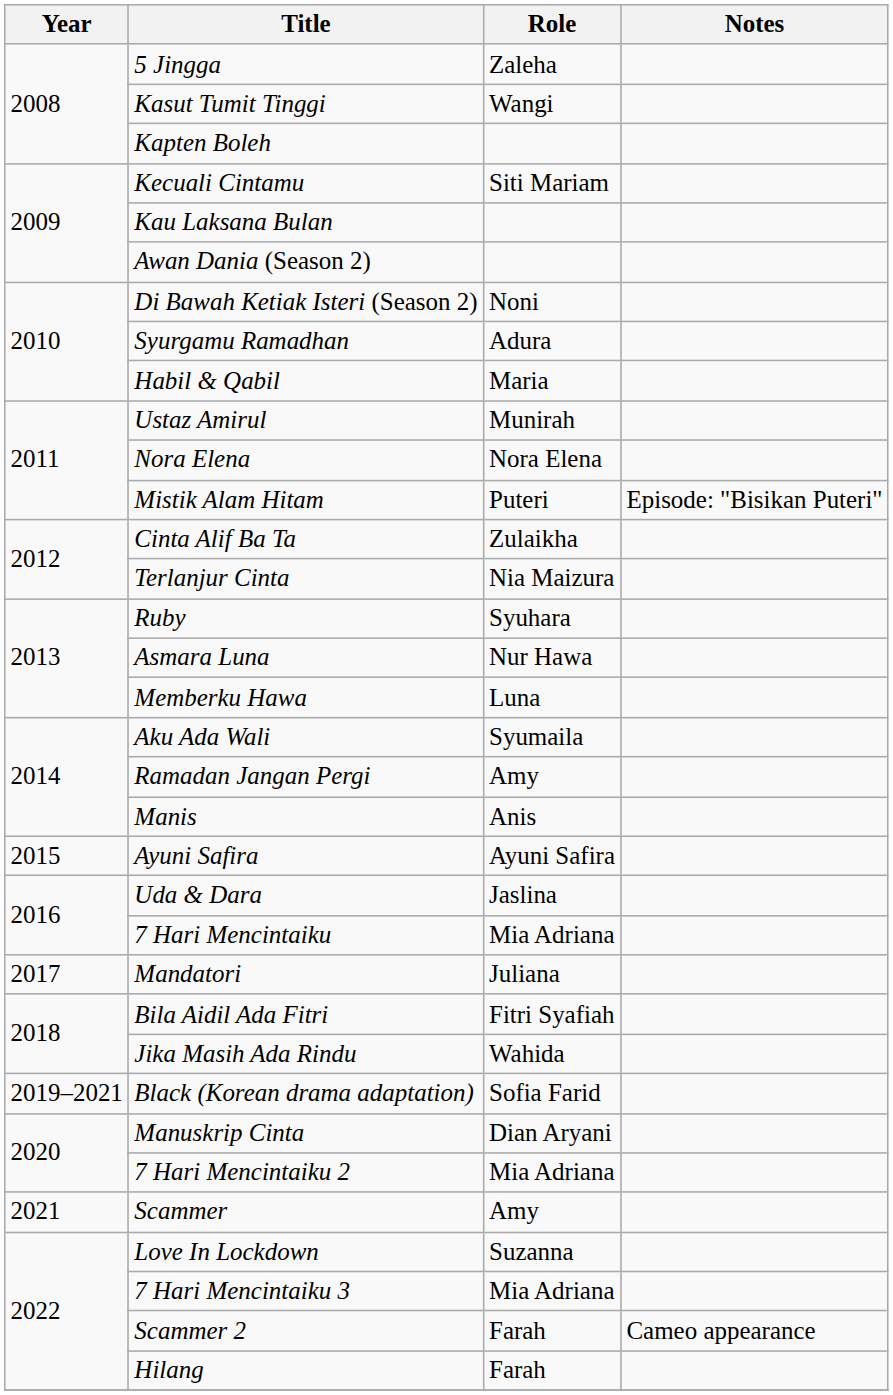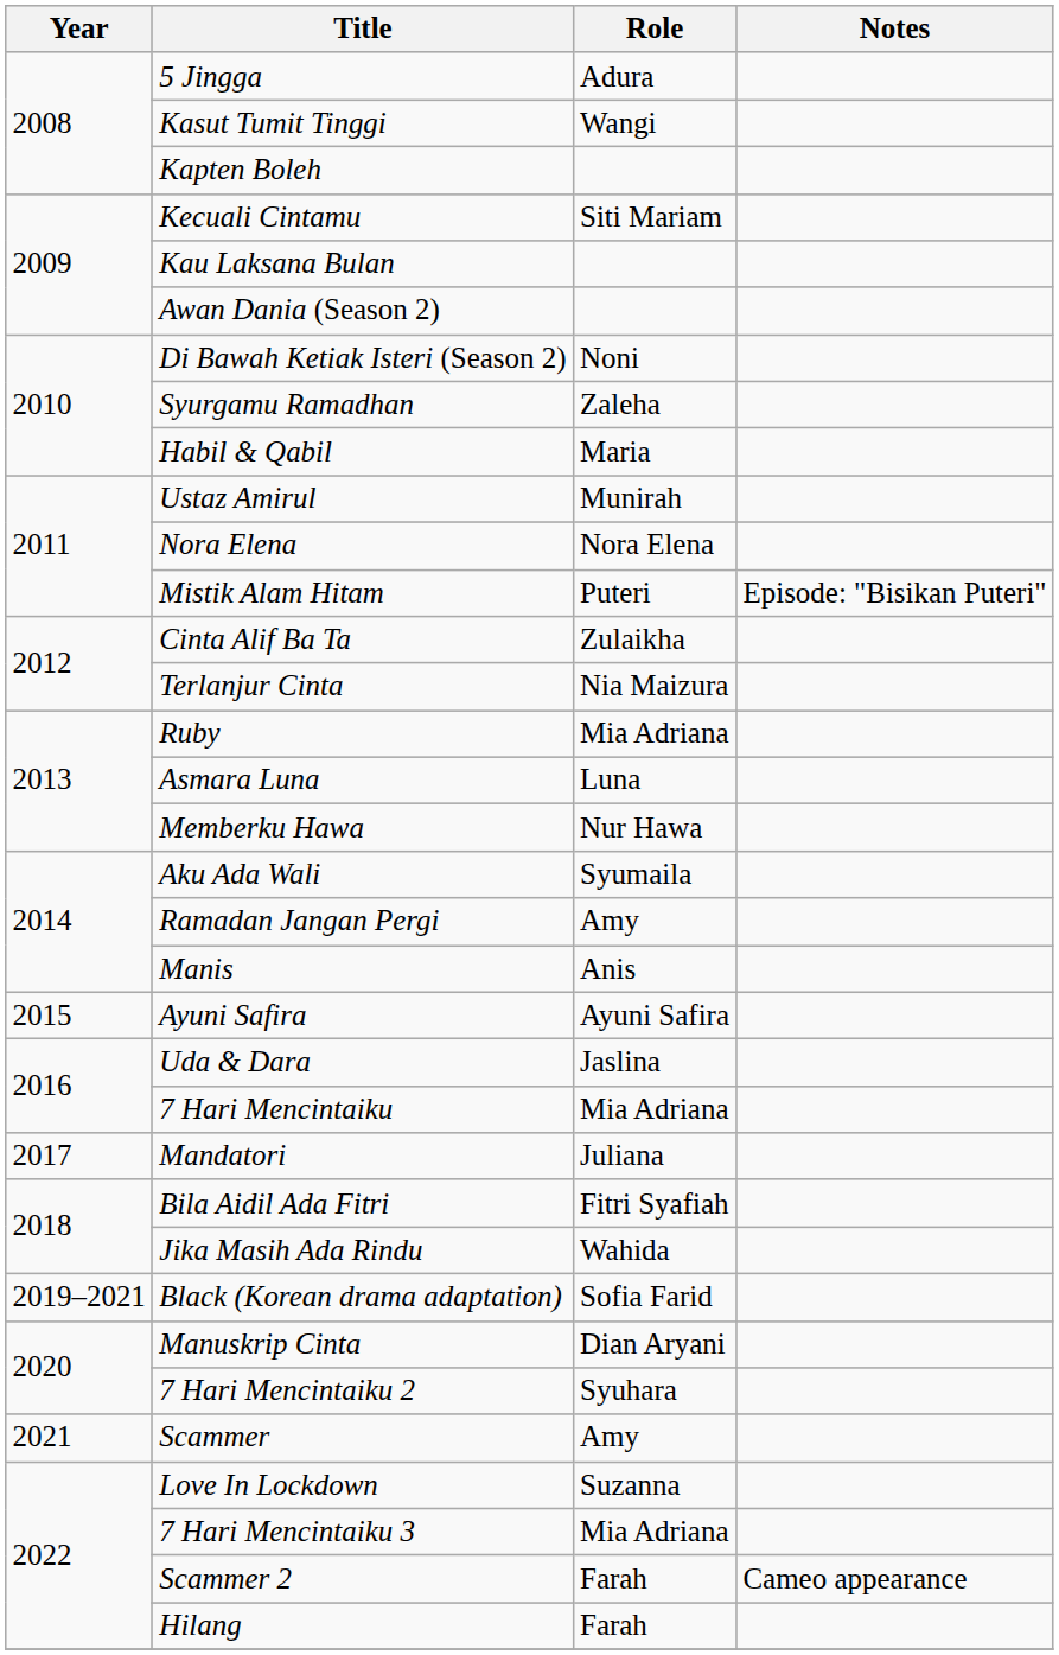 <table class="wikitable">
 <tr>
 <th>Year</th>
 <th>Title</th>
 <th>Role</th>
 <th>Notes</th>
 </tr>
 <tr>
 <td rowspan="3">2008</td>
 <td><em>5 Jingga</em></td>
-<td>Zaleha</td>
+<td>Adura</td>
 <td></td>
 </tr>
 <tr>
 <td><em>Kasut Tumit Tinggi</em></td>
 <td>Wangi</td>
 <td></td>
 </tr>
 <tr>
 <td><em>Kapten Boleh</em></td>
 <td></td>
 <td></td>
 </tr>
 <tr>
 <td rowspan="3">2009</td>
 <td><em>Kecuali Cintamu</em></td>
 <td>Siti Mariam</td>
 <td></td>
 </tr>
 <tr>
 <td><em>Kau Laksana Bulan</em></td>
 <td></td>
 <td></td>
 </tr>
 <tr>
 <td><em>Awan Dania</em> (Season 2)</td>
 <td></td>
 <td></td>
 </tr>
 <tr>
 <td rowspan="3">2010</td>
 <td><em>Di Bawah Ketiak Isteri</em> (Season 2)</td>
 <td>Noni</td>
 <td></td>
 </tr>
 <tr>
 <td><em>Syurgamu Ramadhan</em></td>
-<td>Adura</td>
+<td>Zaleha</td>
 <td></td>
 </tr>
 <tr>
 <td><em>Habil & Qabil</em></td>
 <td>Maria</td>
 <td></td>
 </tr>
 <tr>
 <td rowspan="3">2011</td>
 <td><em>Ustaz Amirul</em></td>
 <td>Munirah</td>
 <td></td>
 </tr>
 <tr>
 <td><em>Nora Elena</em></td>
 <td>Nora Elena</td>
 <td></td>
 </tr>
 <tr>
 <td><em>Mistik Alam Hitam</em></td>
 <td>Puteri</td>
 <td>Episode: "Bisikan Puteri"</td>
 </tr>
 <tr>
 <td rowspan="2">2012</td>
 <td><em>Cinta Alif Ba Ta</em></td>
 <td>Zulaikha</td>
 <td></td>
 </tr>
 <tr>
 <td><em>Terlanjur Cinta</em></td>
 <td>Nia Maizura</td>
 <td></td>
 </tr>
 <tr>
 <td rowspan="3">2013</td>
 <td><em>Ruby</em></td>
-<td>Syuhara</td>
+<td>Mia Adriana</td>
 <td></td>
 </tr>
 <tr>
 <td><em>Asmara Luna</em></td>
-<td>Nur Hawa</td>
+<td>Luna</td>
 <td></td>
 </tr>
 <tr>
 <td><em>Memberku Hawa</em></td>
-<td>Luna</td>
+<td>Nur Hawa</td>
 <td></td>
 </tr>
 <tr>
 <td rowspan="3">2014</td>
 <td><em>Aku Ada Wali</em></td>
 <td>Syumaila</td>
 <td></td>
 </tr>
 <tr>
 <td><em>Ramadan Jangan Pergi</em></td>
 <td>Amy</td>
 <td></td>
 </tr>
 <tr>
 <td><em>Manis</em></td>
 <td>Anis</td>
 <td></td>
 </tr>
 <tr>
 <td>2015</td>
 <td><em>Ayuni Safira</em></td>
 <td>Ayuni Safira</td>
 <td></td>
 </tr>
 <tr>
 <td rowspan="2">2016</td>
 <td><em>Uda & Dara</em></td>
 <td>Jaslina</td>
 <td></td>
 </tr>
 <tr>
 <td><em>7 Hari Mencintaiku</em></td>
 <td>Mia Adriana</td>
 <td></td>
 </tr>
 <tr>
 <td>2017</td>
 <td><em>Mandatori</em></td>
 <td>Juliana</td>
 <td></td>
 </tr>
 <tr>
 <td rowspan="2">2018</td>
 <td><em>Bila Aidil Ada Fitri</em></td>
 <td>Fitri Syafiah</td>
 <td></td>
 </tr>
 <tr>
 <td><em>Jika Masih Ada Rindu</em></td>
 <td>Wahida</td>
 <td></td>
 </tr>
 <tr>
 <td>2019–2021</td>
 <td><em>Black (Korean drama adaptation)</em></td>
 <td>Sofia Farid</td>
 <td></td>
 </tr>
 <tr>
 <td rowspan="2">2020</td>
 <td><em>Manuskrip Cinta</em></td>
 <td>Dian Aryani</td>
 <td></td>
 </tr>
 <tr>
 <td><em>7 Hari Mencintaiku 2</em></td>
-<td>Mia Adriana</td>
+<td>Syuhara</td>
 <td></td>
 </tr>
 <tr>
 <td>2021</td>
 <td><em>Scammer</em></td>
 <td>Amy</td>
 <td></td>
 </tr>
 <tr>
 <td rowspan="4">2022</td>
 <td><em>Love In Lockdown</em></td>
 <td>Suzanna</td>
 <td></td>
 </tr>
 <tr>
 <td><em>7 Hari Mencintaiku 3</em></td>
 <td>Mia Adriana</td>
 <td></td>
 </tr>
 <tr>
 <td><em>Scammer 2</em></td>
 <td>Farah</td>
 <td>Cameo appearance</td>
 </tr>
 <tr>
 <td><em>Hilang</em></td>
 <td>Farah</td>
 <td></td>
 </tr>
 <tr>
 </tr>
 </table>
